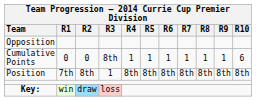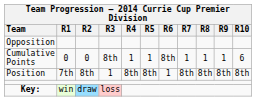 <table class="wikitable collapsible" style="text-align:center; line-height:100%; width:40%; font-size:90%">
 <tr>
 <th colspan=100%>Team Progression – 2014 Currie Cup Premier Division</th>
 </tr>
 <tr>
 <th style="text-align:left; width:30%;">Team</th>
 <th style="width:7%;">R1</th>
 <th style="width:7%;">R2</th>
 <th style="width:7%;">R3</th>
 <th style="width:7%;">R4</th>
 <th style="width:7%;">R5</th>
 <th style="width:7%;">R6</th>
 <th style="width:7%;">R7</th>
 <th style="width:7%;">R8</th>
 <th style="width:7%;">R9</th>
 <th style="width:7%;">R10</th>
 </tr>
 <tr>
 <td align=left>Opposition</td>
 <td></td>
 <td></td>
 <td></td>
 <td></td>
 <td></td>
 <td></td>
 <td></td>
 <td></td>
 <td></td>
 <td></td>
 </tr>
 <tr>
 <td align=left>Cumulative Points</td>
 <td>0</td>
 <td>0</td>
 <td>8th</td>
 <td>1</td>
 <td>1</td>
-<td>1</td>
+<td>8th</td>
 <td>1</td>
 <td>1</td>
 <td>1</td>
 <td>6</td>
 </tr>
 <tr>
 <td align=left>Position</td>
 <td>7th</td>
 <td>8th</td>
 <td>1</td>
 <td>8th</td>
 <td>8th</td>
-<td>8th</td>
+<td>1</td>
 <td>8th</td>
 <td>8th</td>
 <td>8th</td>
 <td>8th</td>
 </tr>
 <tr>
 <td colspan="100%" style="text-align:center;"></td>
 </tr>
 <tr>
 <td><strong>Key:</strong></td>
 <td style="background:#E8FFD8;">win</td>
 <td style="background:#97DEFF;">draw</td>
 <td style="background:#FFCCCC;">loss</td>
 <td colspan="100%"></td>
 </tr>
 </table>
